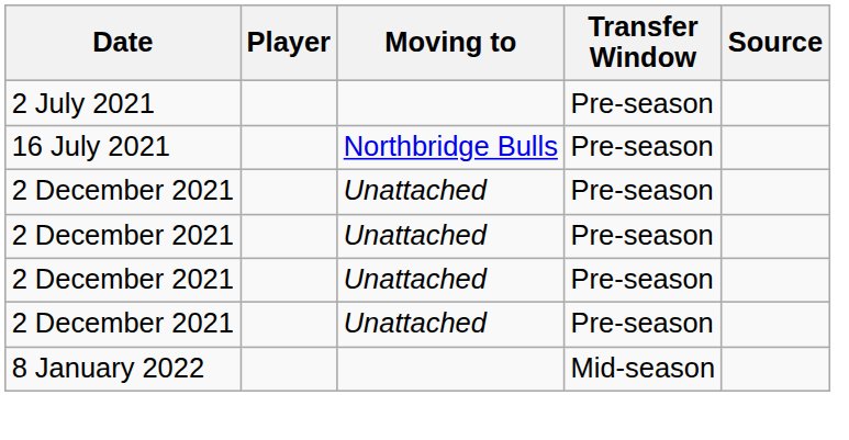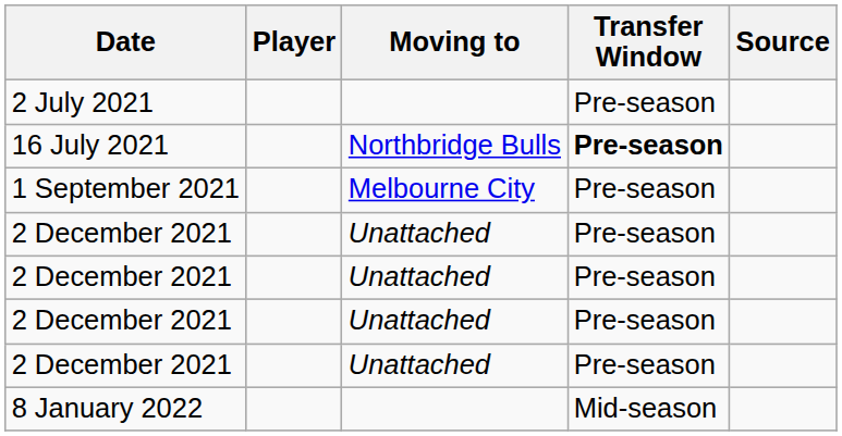 <table class="wikitable sortable">
 <tr>
 <th>Date</th>
 <th>Player</th>
 <th>Moving to</th>
 <th>Transfer<br>Window</th>
 <th>Source</th>
 </tr>
 <tr>
 <td>2 July 2021</td>
 <td></td>
 <td></td>
 <td>Pre-season</td>
 <td></td>
 </tr>
 <tr>
 <td>16 July 2021</td>
 <td></td>
 <td><a href='#'>Northbridge Bulls</a></td>
+<td><strong>Pre-season</strong></td>
+<td></td>
+</tr>
+<tr>
+<td>1 September 2021</td>
+<td></td>
+<td><a href='#'>Melbourne City</a></td>
 <td>Pre-season</td>
 <td></td>
 </tr>
 <tr>
 <td>2 December 2021</td>
 <td></td>
 <td><em>Unattached</em></td>
 <td>Pre-season</td>
 <td></td>
 </tr>
 <tr>
 <td>2 December 2021</td>
 <td></td>
 <td><em>Unattached</em></td>
 <td>Pre-season</td>
 <td></td>
 </tr>
 <tr>
 <td>2 December 2021</td>
 <td></td>
 <td><em>Unattached</em></td>
 <td>Pre-season</td>
 <td></td>
 </tr>
 <tr>
 <td>2 December 2021</td>
 <td></td>
 <td><em>Unattached</em></td>
 <td>Pre-season</td>
 <td></td>
 </tr>
 <tr>
 <td>8 January 2022</td>
 <td></td>
 <td></td>
 <td>Mid-season</td>
 <td></td>
 </tr>
 </table>
